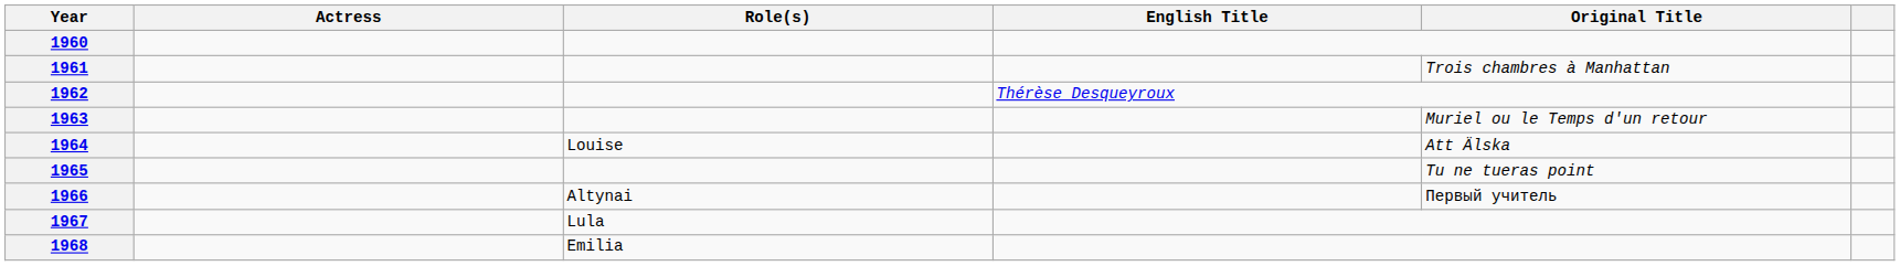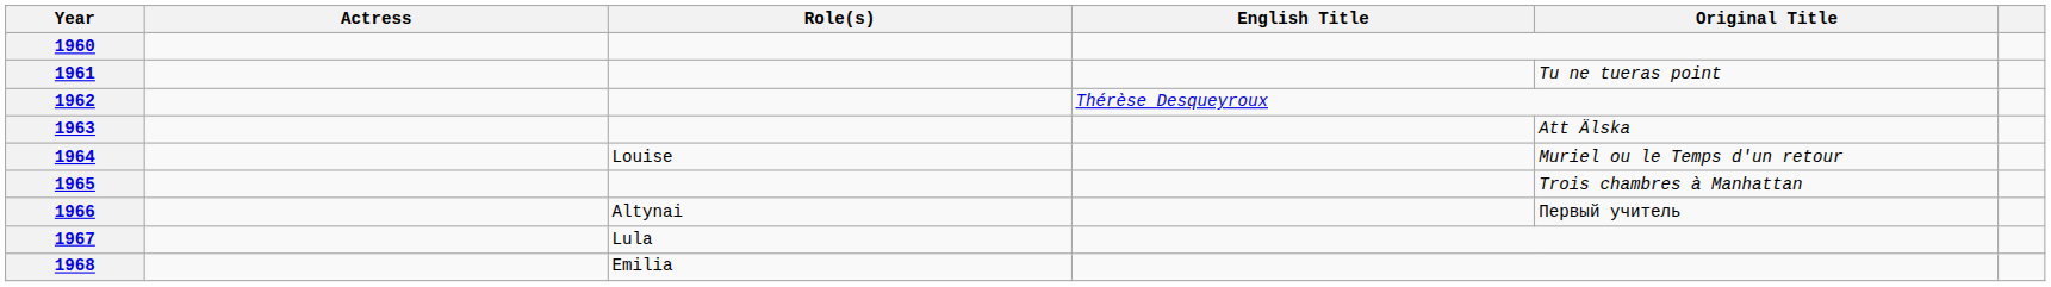 <table class="wikitable unsortable">
 <tr>
 <th scope="col" style="width:3%;">Year</th>
 <th scope="col" style="width:10%;">Actress</th>
 <th scope="col" style="width:10%;">Role(s)</th>
 <th scope="col" style="width:10%;">English Title</th>
 <th scope="col" style="width:10%;">Original Title</th>
 <th scope="col" style="width:1%;" class="unsortable"></th>
 </tr>
 <tr>
 <th scope="row" style="text-align:center"><a href='#'>1960</a></th>
 <td> </td>
 <td></td>
 <td colspan="2"></td>
 <td style="text-align:center"></td>
 </tr>
 <tr>
 <th scope="row" style="text-align:center"><a href='#'>1961</a></th>
 <td> </td>
 <td></td>
 <td></td>
-<td><em>Trois chambres à Manhattan</em></td>
+<td><em>Tu ne tueras point</em></td>
 <td style="text-align:center"></td>
 </tr>
 <tr>
 <th scope="row" style="text-align:center"><a href='#'>1962</a></th>
 <td> </td>
 <td></td>
 <td colspan="2"><em><a href='#'>Thérèse Desqueyroux</a></em></td>
 <td style="text-align:center"></td>
 </tr>
 <tr>
 <th scope="row" style="text-align:center"><a href='#'>1963</a></th>
 <td> </td>
 <td></td>
 <td></td>
-<td><em>Muriel ou le Temps d'un retour</em></td>
+<td><em>Att Älska</em></td>
 <td style="text-align:center"></td>
 </tr>
 <tr>
 <th scope="row" style="text-align:center"><a href='#'>1964</a></th>
 <td> </td>
 <td>Louise</td>
 <td></td>
-<td><em>Att Älska</em></td>
+<td><em>Muriel ou le Temps d'un retour</em></td>
 <td style="text-align:center"></td>
 </tr>
 <tr>
 <th scope="row" style="text-align:center"><a href='#'>1965</a></th>
 <td> </td>
 <td></td>
 <td></td>
-<td><em>Tu ne tueras point</em></td>
+<td><em>Trois chambres à Manhattan</em></td>
 <td style="text-align:center"></td>
 </tr>
 <tr>
 <th scope="row" style="text-align:center"><a href='#'>1966</a></th>
 <td> </td>
 <td>Altynai</td>
 <td></td>
 <td>Первый учитель</td>
 <td style="text-align:center"></td>
 </tr>
 <tr>
 <th scope="row" style="text-align:center"><a href='#'>1967</a></th>
 <td> </td>
 <td>Lula</td>
 <td colspan="2"></td>
 <td style="text-align:center"></td>
 </tr>
 <tr>
 <th scope="row" style="text-align:center"><a href='#'>1968</a></th>
 <td> </td>
 <td>Emilia</td>
 <td colspan="2"></td>
 <td style="text-align:center"></td>
 </tr>
 </table>
